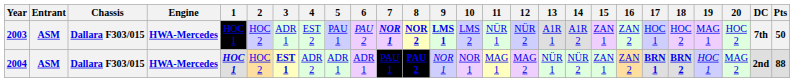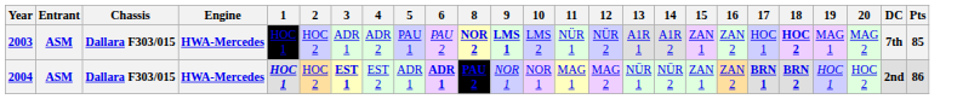 <table class="wikitable" style="text-align:center; font-size:85%">
 <tr>
 <th>Year</th>
 <th>Entrant</th>
 <th>Chassis</th>
 <th>Engine</th>
 <th>1</th>
 <th>2</th>
 <th>3</th>
 <th>4</th>
 <th>5</th>
 <th>6</th>
-<th>7</th>
 <th>8</th>
 <th>9</th>
 <th>10</th>
 <th>11</th>
 <th>12</th>
 <th>13</th>
 <th>14</th>
 <th>15</th>
 <th>16</th>
 <th>17</th>
 <th>18</th>
 <th>19</th>
 <th>20</th>
 <th>DC</th>
 <th>Pts</th>
 </tr>
 <tr>
 <th><a href='#'>2003</a></th>
 <th nowrap><a href='#'>ASM</a></th>
 <th nowrap><a href='#'>Dallara</a> F303/015</th>
 <th nowrap><a href='#'>HWA-Mercedes</a></th>
 <td style="background:#000000; color:white"><a href='#'><span>HOC<br>1</span></a><br></td>
 <td style="background:#CFCFFF;"><a href='#'>HOC<br>2</a><br></td>
 <td style="background:#DFFFDF;"><a href='#'>ADR<br>1</a><br></td>
-<td style="background:#DFFFDF;"><a href='#'>EST<br>2</a><br></td>
+<td style="background:#DFFFDF;"><a href='#'>ADR<br>2</a><br></td>
 <td style="background:#CFCFFF;"><a href='#'>PAU<br>1</a><br></td>
 <td style="background:#EFCFFF;"><em><a href='#'>PAU<br>2</a></em><br></td>
-<td style="background:#EFCFFF;"><strong><em><a href='#'>NOR<br>1</a></em></strong><br></td>
 <td style="background:#FFFFBF;"><strong><a href='#'>NOR<br>2</a></strong><br></td>
 <td style="background:#DFFFDF;"><strong><a href='#'>LMS<br>1</a><br></strong></td>
 <td style="background:#CFCFFF;"><a href='#'>LMS<br>2</a><br></td>
 <td style="background:#DFFFDF;"><a href='#'>NÜR<br>1</a><br></td>
 <td style="background:#CFCFFF;"><a href='#'>NÜR<br>2</a><br></td>
 <td style="background:#DFDFDF;"><a href='#'>A1R<br>1</a><br></td>
 <td style="background:#DFDFDF;"><a href='#'>A1R<br>2</a><br></td>
 <td style="background:#EFCFFF;"><a href='#'>ZAN<br>1</a><br></td>
 <td style="background:#DFFFDF;"><a href='#'>ZAN<br>2</a><br></td>
 <td style="background:#CFCFFF;"><a href='#'>HOC<br>1</a><br></td>
-<td style="background:#EFCFFF;"><a href='#'>HOC<br>2</a><br></td>
+<td style="background:#EFCFFF;"><strong><a href='#'>HOC<br>2</a><br></strong></td>
 <td style="background:#EFCFFF;"><a href='#'>MAG<br>1</a><br></td>
-<td style="background:#DFFFDF;"><a href='#'>HOC<br>2</a><br></td>
+<td style="background:#DFFFDF;"><a href='#'>MAG<br>2</a><br></td>
 <th>7th</th>
-<th>50</th>
+<th>85</th>
 </tr>
 <tr>
 <th><a href='#'>2004</a></th>
 <th nowrap><a href='#'>ASM</a></th>
 <th nowrap><a href='#'>Dallara</a> F303/015</th>
 <th nowrap><a href='#'>HWA-Mercedes</a></th>
 <td style="background:#DFDFDF;"><strong><em><a href='#'>HOC<br>1</a></em></strong><br></td>
 <td style="background:#FFDF9F;"><a href='#'>HOC<br>2</a><br></td>
 <td style="background:#FFFFBF;"><strong><a href='#'>EST<br>1</a></strong><br></td>
-<td style="background:#DFFFDF;"><a href='#'>ADR<br>2</a><br></td>
+<td style="background:#DFFFDF;"><a href='#'>EST<br>2</a><br></td>
 <td style="background:#DFFFDF;"><a href='#'>ADR<br>1</a><br></td>
-<td style="background:#EFCFFF;"><a href='#'>ADR<br>1</a><br></td>
-<td style="background:#000000; color:white"><a href='#'><span>PAU<br>1</span></a><br></td>
+<td style="background:#EFCFFF;"><strong><a href='#'>ADR<br>1</a><br></strong></td>
 <td style="background:#000000; color:white"><strong><a href='#'><span>PAU<br>2</span></a></strong><br></td>
 <td style="background:#CFCFFF;"><em><a href='#'>NOR<br>1</a></em><br></td>
 <td style="background:#EFCFFF;"><a href='#'>NOR<br>1</a><br></td>
 <td style="background:#FFFFBF;"><a href='#'>MAG<br>1</a><br></td>
 <td style="background:#EFCFFF;"><a href='#'>MAG<br>2</a><br></td>
 <td style="background:#DFFFDF;"><a href='#'>NÜR<br>1</a><br></td>
 <td style="background:#DFFFDF;"><a href='#'>NÜR<br>2</a><br></td>
 <td style="background:#DFFFDF;"><a href='#'>ZAN<br>1</a><br></td>
 <td style="background:#FFDF9F;"><a href='#'>ZAN<br>2</a><br></td>
 <td style="background:#DFDFDF;"><strong><a href='#'>BRN<br>1</a></strong><br></td>
 <td style="background:#DFDFDF;"><strong><a href='#'>BRN<br>2</a></strong><br></td>
 <td style="background:#CFCFFF;"><em><a href='#'>HOC<br>1</a></em><br></td>
-<td style="background:#DFFFDF;"><a href='#'>MAG<br>2</a><br></td>
+<td style="background:#DFFFDF;"><a href='#'>HOC<br>2</a><br></td>
 <td style="background:#DFDFDF;"><strong>2nd</strong></td>
-<td style="background:#DFDFDF;"><strong>88</strong></td>
+<td style="background:#DFDFDF;"><strong>86</strong></td>
 </tr>
 </table>
